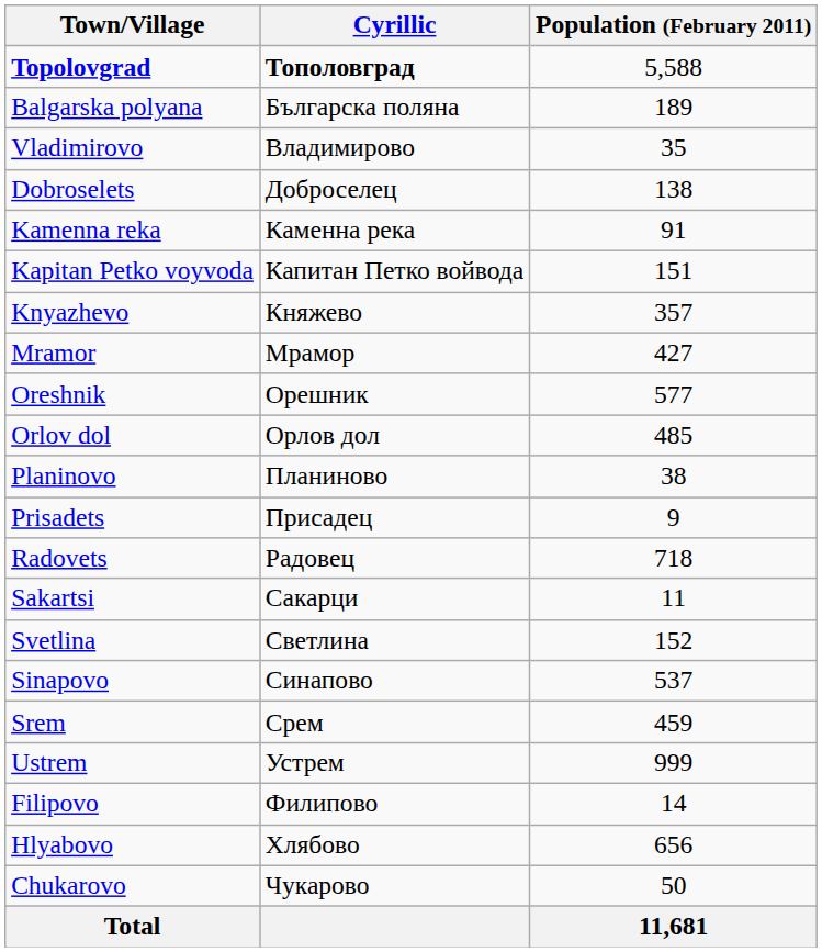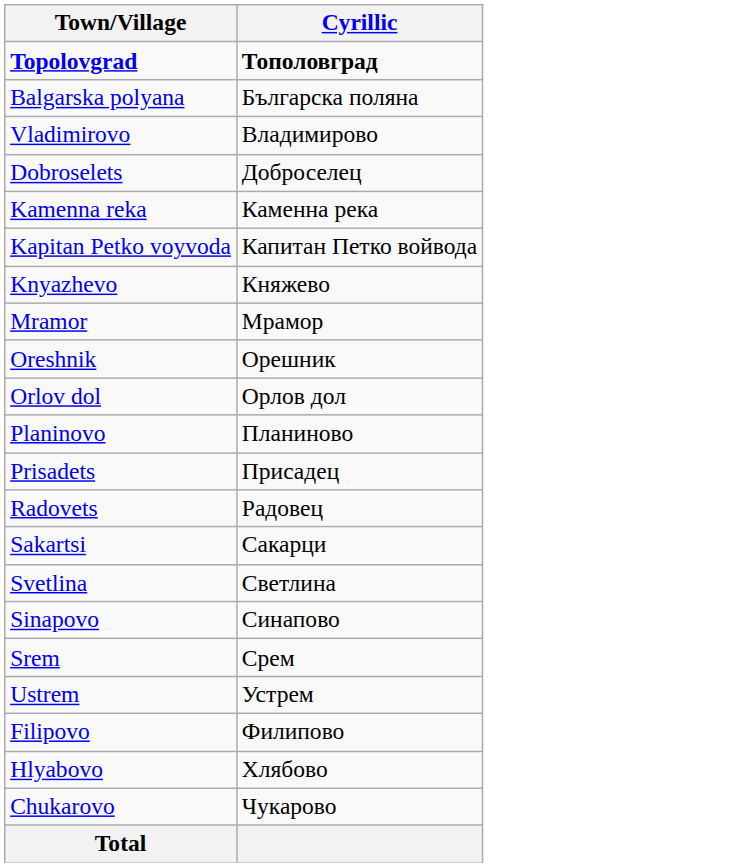 <table class="wikitable sortable">
 <tr>
 <th>Town/Village</th>
 <th><a href='#'>Cyrillic</a></th>
-<th>Population <small>(February 2011)</small></th>
 </tr>
 <tr>
 <td><strong><a href='#'>Topolovgrad</a></strong></td>
 <td><strong>Тополовград</strong></td>
-<td align="center">5,588</td>
 </tr>
 <tr>
 <td><a href='#'>Balgarska polyana</a></td>
 <td>Българска поляна</td>
-<td align="center">189</td>
 </tr>
 <tr>
 <td><a href='#'>Vladimirovo</a></td>
 <td>Владимирово</td>
-<td align="center">35</td>
 </tr>
 <tr>
 <td><a href='#'>Dobroselets</a></td>
 <td>Доброселец</td>
-<td align="center">138</td>
 </tr>
 <tr>
 <td><a href='#'>Kamenna reka</a></td>
 <td>Каменна река</td>
-<td align="center">91</td>
 </tr>
 <tr>
 <td><a href='#'>Kapitan Petko voyvoda</a></td>
 <td>Капитан Петко войвода</td>
-<td align="center">151</td>
 </tr>
 <tr>
 <td><a href='#'>Knyazhevo</a></td>
 <td>Княжево</td>
-<td align="center">357</td>
 </tr>
 <tr>
 <td><a href='#'>Mramor</a></td>
 <td>Мрамор</td>
-<td align="center">427</td>
 </tr>
 <tr>
 <td><a href='#'>Oreshnik</a></td>
 <td>Орешник</td>
-<td align="center">577</td>
 </tr>
 <tr>
 <td><a href='#'>Orlov dol</a></td>
 <td>Орлов дол</td>
-<td align="center">485</td>
 </tr>
 <tr>
 <td><a href='#'>Planinovo</a></td>
 <td>Планиново</td>
-<td align="center">38</td>
 </tr>
 <tr>
 <td><a href='#'>Prisadets</a></td>
 <td>Присадец</td>
-<td align="center">9</td>
 </tr>
 <tr>
 <td><a href='#'>Radovets</a></td>
 <td>Радовец</td>
-<td align="center">718</td>
 </tr>
 <tr>
 <td><a href='#'>Sakartsi</a></td>
 <td>Сакарци</td>
-<td align="center">11</td>
 </tr>
 <tr>
 <td><a href='#'>Svetlina</a></td>
 <td>Светлина</td>
-<td align="center">152</td>
 </tr>
 <tr>
 <td><a href='#'>Sinapovo</a></td>
 <td>Синапово</td>
-<td align="center">537</td>
 </tr>
 <tr>
 <td><a href='#'>Srem</a></td>
 <td>Срем</td>
-<td align="center">459</td>
 </tr>
 <tr>
 <td><a href='#'>Ustrem</a></td>
 <td>Устрем</td>
-<td align="center">999</td>
 </tr>
 <tr>
 <td><a href='#'>Filipovo</a></td>
 <td>Филипово</td>
-<td align="center">14</td>
 </tr>
 <tr>
 <td><a href='#'>Hlyabovo</a></td>
 <td>Хлябово</td>
-<td align="center">656</td>
 </tr>
 <tr>
 <td><a href='#'>Chukarovo</a></td>
 <td>Чукарово</td>
-<td align="center">50</td>
 </tr>
 <tr>
 <th>Total</th>
 <th></th>
-<th align="center">11,681</th>
 </tr>
 </table>
